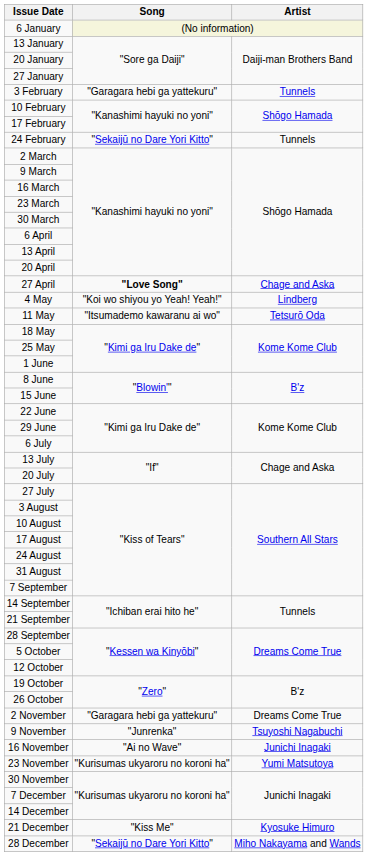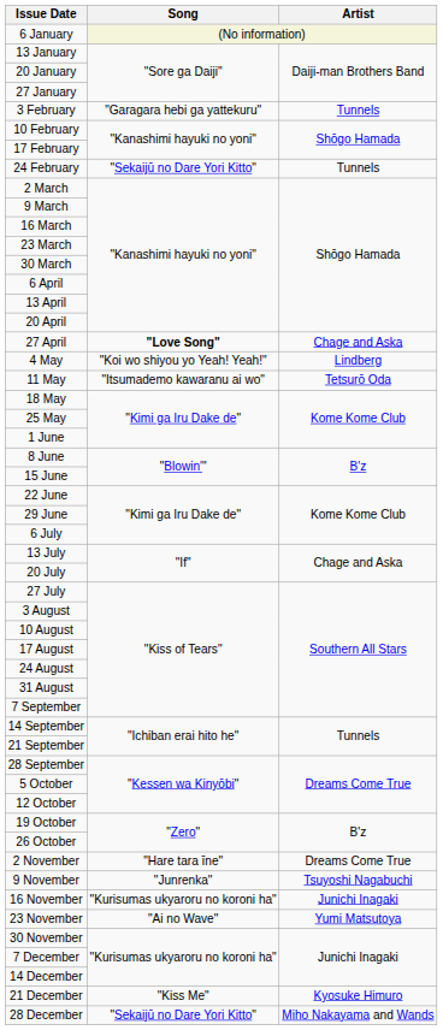 <table class="wikitable plainrowheaders" style="text-align: center"!>
 <tr>
 <th>Issue Date</th>
 <th>Song</th>
 <th>Artist</th>
 </tr>
 <tr>
 <td>6 January</td>
 <td colspan=2 style="background-color:beige">(No information)</td>
 </tr>
 <tr>
 <td>13 January</td>
 <td rowspan=3>"Sore ga Daiji"</td>
 <td rowspan=3>Daiji-man Brothers Band</td>
 </tr>
 <tr>
 <td>20 January</td>
 </tr>
 <tr>
 <td>27 January</td>
 </tr>
 <tr>
 <td>3 February</td>
 <td>"Garagara hebi ga yattekuru"</td>
 <td><a href='#'>Tunnels</a></td>
 </tr>
 <tr>
 <td>10 February</td>
 <td rowspan=2>"Kanashimi hayuki no yoni"</td>
 <td rowspan=2><a href='#'>Shōgo Hamada</a></td>
 </tr>
 <tr>
 <td>17 February</td>
 </tr>
 <tr>
 <td>24 February</td>
 <td>"<a href='#'>Sekaijū no Dare Yori Kitto</a>"</td>
 <td>Tunnels</td>
 </tr>
 <tr>
 <td>2 March</td>
 <td rowspan=8>"Kanashimi hayuki no yoni"</td>
 <td rowspan=8>Shōgo Hamada</td>
 </tr>
 <tr>
 <td>9 March</td>
 </tr>
 <tr>
 <td>16 March</td>
 </tr>
 <tr>
 <td>23 March</td>
 </tr>
 <tr>
 <td>30 March</td>
 </tr>
 <tr>
 <td>6 April</td>
 </tr>
 <tr>
 <td>13 April</td>
 </tr>
 <tr>
 <td>20 April</td>
 </tr>
 <tr>
 <td>27 April</td>
 <td><strong>"Love Song"</strong></td>
 <td><a href='#'>Chage and Aska</a></td>
 </tr>
 <tr>
 <td>4 May</td>
 <td>"Koi wo shiyou yo Yeah! Yeah!"</td>
 <td><a href='#'>Lindberg</a></td>
 </tr>
 <tr>
 <td>11 May</td>
 <td>"Itsumademo kawaranu ai wo"</td>
 <td><a href='#'>Tetsurō Oda</a></td>
 </tr>
 <tr>
 <td>18 May</td>
 <td rowspan=3>"<a href='#'>Kimi ga Iru Dake de</a>"</td>
 <td rowspan=3><a href='#'>Kome Kome Club</a></td>
 </tr>
 <tr>
 <td>25 May</td>
 </tr>
 <tr>
 <td>1 June</td>
 </tr>
 <tr>
 <td>8 June</td>
 <td rowspan=2>"<a href='#'>Blowin'</a>"</td>
 <td rowspan=2><a href='#'>B'z</a></td>
 </tr>
 <tr>
 <td>15 June</td>
 </tr>
 <tr>
 <td>22 June</td>
 <td rowspan=3>"Kimi ga Iru Dake de"</td>
 <td rowspan=3>Kome Kome Club</td>
 </tr>
 <tr>
 <td>29 June</td>
 </tr>
 <tr>
 <td>6 July</td>
 </tr>
 <tr>
 <td>13 July</td>
 <td rowspan=2>"If"</td>
 <td rowspan=2>Chage and Aska</td>
 </tr>
 <tr>
 <td>20 July</td>
 </tr>
 <tr>
 <td>27 July</td>
 <td rowspan=7>"Kiss of Tears"</td>
 <td rowspan=7><a href='#'>Southern All Stars</a></td>
 </tr>
 <tr>
 <td>3 August</td>
 </tr>
 <tr>
 <td>10 August</td>
 </tr>
 <tr>
 <td>17 August</td>
 </tr>
 <tr>
 <td>24 August</td>
 </tr>
 <tr>
 <td>31 August</td>
 </tr>
 <tr>
 <td>7 September</td>
 </tr>
 <tr>
 <td>14 September</td>
 <td rowspan=2>"Ichiban erai hito he"</td>
 <td rowspan=2>Tunnels</td>
 </tr>
 <tr>
 <td>21 September</td>
 </tr>
 <tr>
 <td>28 September</td>
 <td rowspan=3>"<a href='#'>Kessen wa Kinyōbi</a>"</td>
 <td rowspan=3><a href='#'>Dreams Come True</a></td>
 </tr>
 <tr>
 <td>5 October</td>
 </tr>
 <tr>
 <td>12 October</td>
 </tr>
 <tr>
 <td>19 October</td>
 <td rowspan=2>"<a href='#'>Zero</a>"</td>
 <td rowspan=2>B'z</td>
 </tr>
 <tr>
 <td>26 October</td>
 </tr>
 <tr>
 <td>2 November</td>
-<td>"Garagara hebi ga yattekuru"</td>
+<td>"Hare tara īne"</td>
 <td>Dreams Come True</td>
 </tr>
 <tr>
 <td>9 November</td>
 <td>"Junrenka"</td>
 <td><a href='#'>Tsuyoshi Nagabuchi</a></td>
 </tr>
 <tr>
 <td>16 November</td>
-<td>"Ai no Wave"</td>
+<td>"Kurisumas ukyaroru no koroni ha"</td>
 <td><a href='#'>Junichi Inagaki</a></td>
 </tr>
 <tr>
 <td>23 November</td>
-<td>"Kurisumas ukyaroru no koroni ha"</td>
+<td>"Ai no Wave"</td>
 <td><a href='#'>Yumi Matsutoya</a></td>
 </tr>
 <tr>
 <td>30 November</td>
 <td rowspan=3>"Kurisumas ukyaroru no koroni ha"</td>
 <td rowspan=3>Junichi Inagaki</td>
 </tr>
 <tr>
 <td>7 December</td>
 </tr>
 <tr>
 <td>14 December</td>
 </tr>
 <tr>
 <td>21 December</td>
 <td>"Kiss Me"</td>
 <td><a href='#'>Kyosuke Himuro</a></td>
 </tr>
 <tr>
 <td>28 December</td>
 <td>"<a href='#'>Sekaijū no Dare Yori Kitto</a>"</td>
 <td><a href='#'>Miho Nakayama</a> and <a href='#'>Wands</a></td>
 </tr>
 </table>
